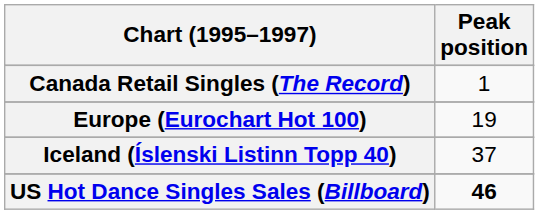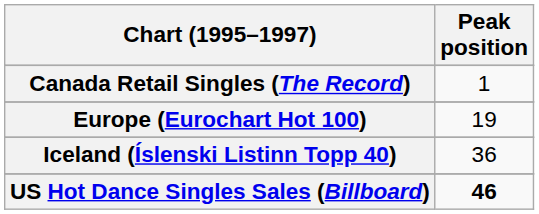 <table class="wikitable sortable plainrowheaders" style="text-align:center">
 <tr>
 <th>Chart (1995–1997)</th>
 <th>Peak<br>position</th>
 </tr>
 <tr>
 </tr>
 <tr>
 </tr>
 <tr>
 <th scope="row">Canada Retail Singles (<em><a href='#'>The Record</a></em>)</th>
 <td>1</td>
 </tr>
 <tr>
 </tr>
 <tr>
 </tr>
 <tr>
 <th scope="row">Europe (<a href='#'>Eurochart Hot 100</a>)</th>
 <td>19</td>
 </tr>
 <tr>
 </tr>
 <tr>
 <th scope="row">Iceland (<a href='#'>Íslenski Listinn Topp 40</a>)</th>
-<td>37</td>
+<td>36</td>
 </tr>
 <tr>
 </tr>
 <tr>
 </tr>
 <tr>
 </tr>
 <tr>
 </tr>
 <tr>
 <th scope="row">US <a href='#'>Hot Dance Singles Sales</a> (<em><a href='#'>Billboard</a></em>)</th>
 <td><strong>46</strong></td>
 </tr>
 </table>
